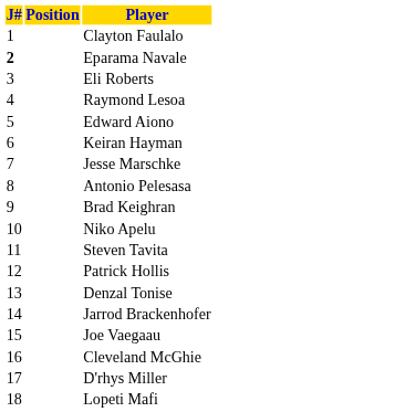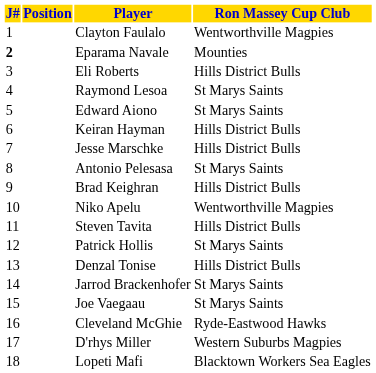 <table>
 <tr style="background:gold; color:#0000cd;">
 <th>J#</th>
 <th>Position</th>
 <th>Player</th>
+<th>Ron Massey Cup Club</th>
 </tr>
 <tr>
 <td>1</td>
 <td></td>
 <td align=left>Clayton Faulalo</td>
+<td align=left> Wentworthville Magpies</td>
 </tr>
 <tr>
 <td><strong>2</strong></td>
 <td></td>
 <td align=left>Eparama Navale</td>
+<td align=left> Mounties</td>
 </tr>
 <tr>
 <td>3</td>
 <td></td>
 <td align=left>Eli Roberts</td>
+<td align=left> Hills District Bulls</td>
 </tr>
 <tr>
 <td>4</td>
 <td></td>
 <td align=left>Raymond Lesoa</td>
+<td align=left> St Marys Saints</td>
 </tr>
 <tr>
 <td>5</td>
 <td></td>
 <td align=left>Edward Aiono</td>
+<td align=left> St Marys Saints</td>
 </tr>
 <tr>
 <td>6</td>
 <td></td>
 <td align=left>Keiran Hayman</td>
+<td align=left> Hills District Bulls</td>
 </tr>
 <tr>
 <td>7</td>
 <td></td>
 <td align=left>Jesse Marschke</td>
+<td align=left> Hills District Bulls</td>
 </tr>
 <tr>
 <td>8</td>
 <td></td>
 <td align=left>Antonio Pelesasa</td>
+<td align=left> St Marys Saints</td>
 </tr>
 <tr>
 <td>9</td>
 <td></td>
 <td align=left>Brad Keighran</td>
+<td align=left> Hills District Bulls</td>
 </tr>
 <tr>
 <td>10</td>
 <td></td>
 <td align=left>Niko Apelu</td>
+<td align=left> Wentworthville Magpies</td>
 </tr>
 <tr>
 <td>11</td>
 <td></td>
 <td align=left>Steven Tavita</td>
+<td align=left> Hills District Bulls</td>
 </tr>
 <tr>
 <td>12</td>
 <td></td>
 <td align=left>Patrick Hollis</td>
+<td align=left> St Marys Saints</td>
 </tr>
 <tr>
 <td>13</td>
 <td></td>
 <td align=left>Denzal Tonise</td>
+<td align=left> Hills District Bulls</td>
 </tr>
 <tr>
 <td>14</td>
 <td></td>
 <td align=left>Jarrod Brackenhofer</td>
+<td align=left> St Marys Saints</td>
 </tr>
 <tr>
 <td>15</td>
 <td></td>
 <td align=left>Joe Vaegaau</td>
+<td align=left> St Marys Saints</td>
 </tr>
 <tr>
 <td>16</td>
 <td></td>
 <td align=left>Cleveland McGhie</td>
+<td align=left> Ryde-Eastwood Hawks</td>
 </tr>
 <tr>
 <td>17</td>
 <td></td>
 <td align=left>D'rhys Miller</td>
+<td align=left> Western Suburbs Magpies</td>
 </tr>
 <tr>
 <td>18</td>
 <td></td>
 <td align=left>Lopeti Mafi</td>
+<td align=left> Blacktown Workers Sea Eagles</td>
 </tr>
 </table>
